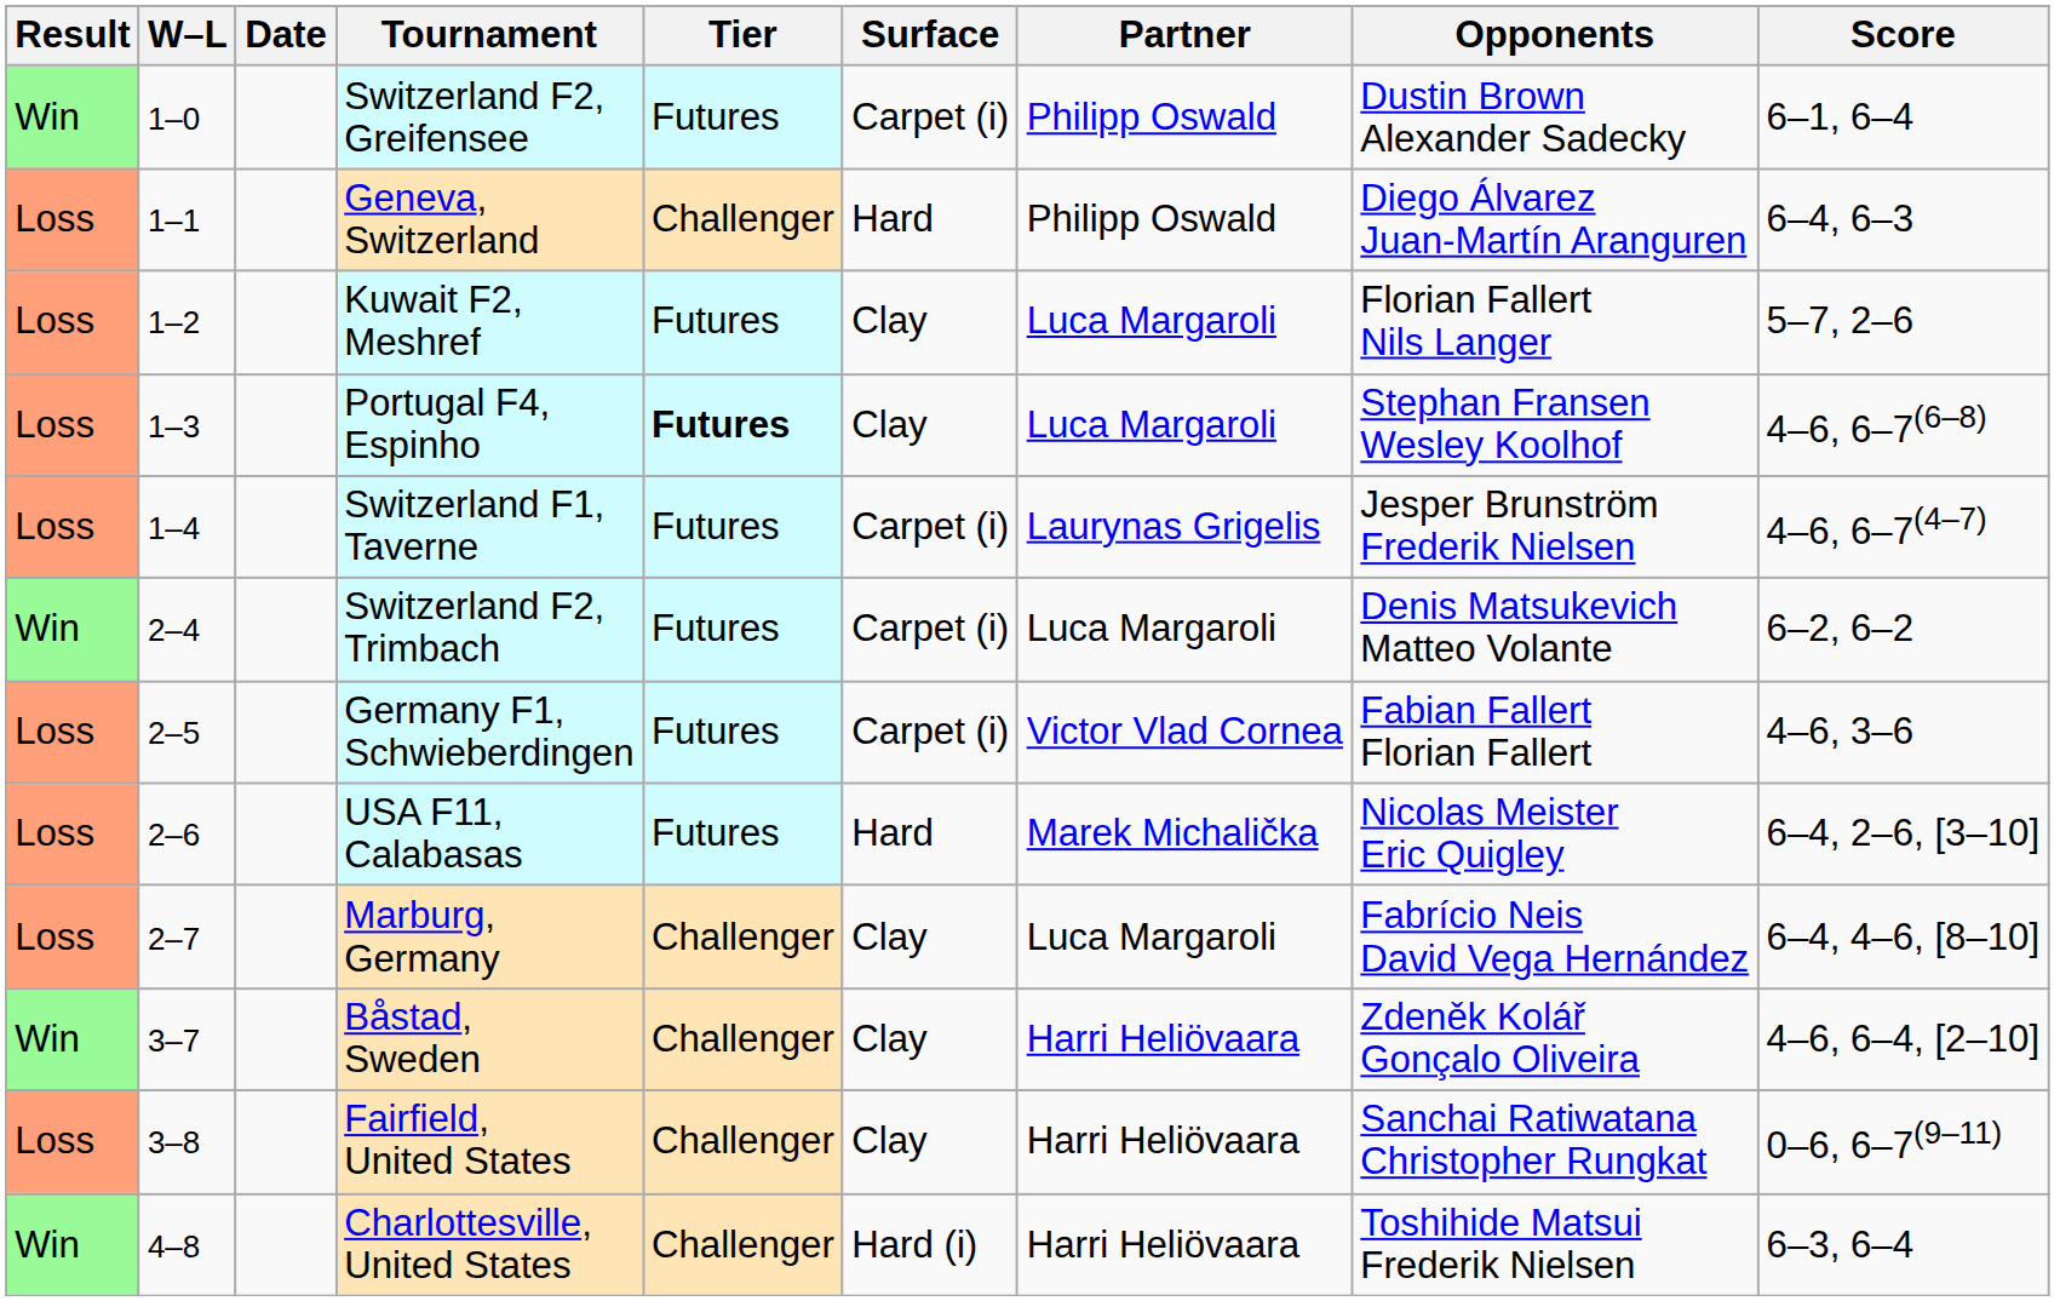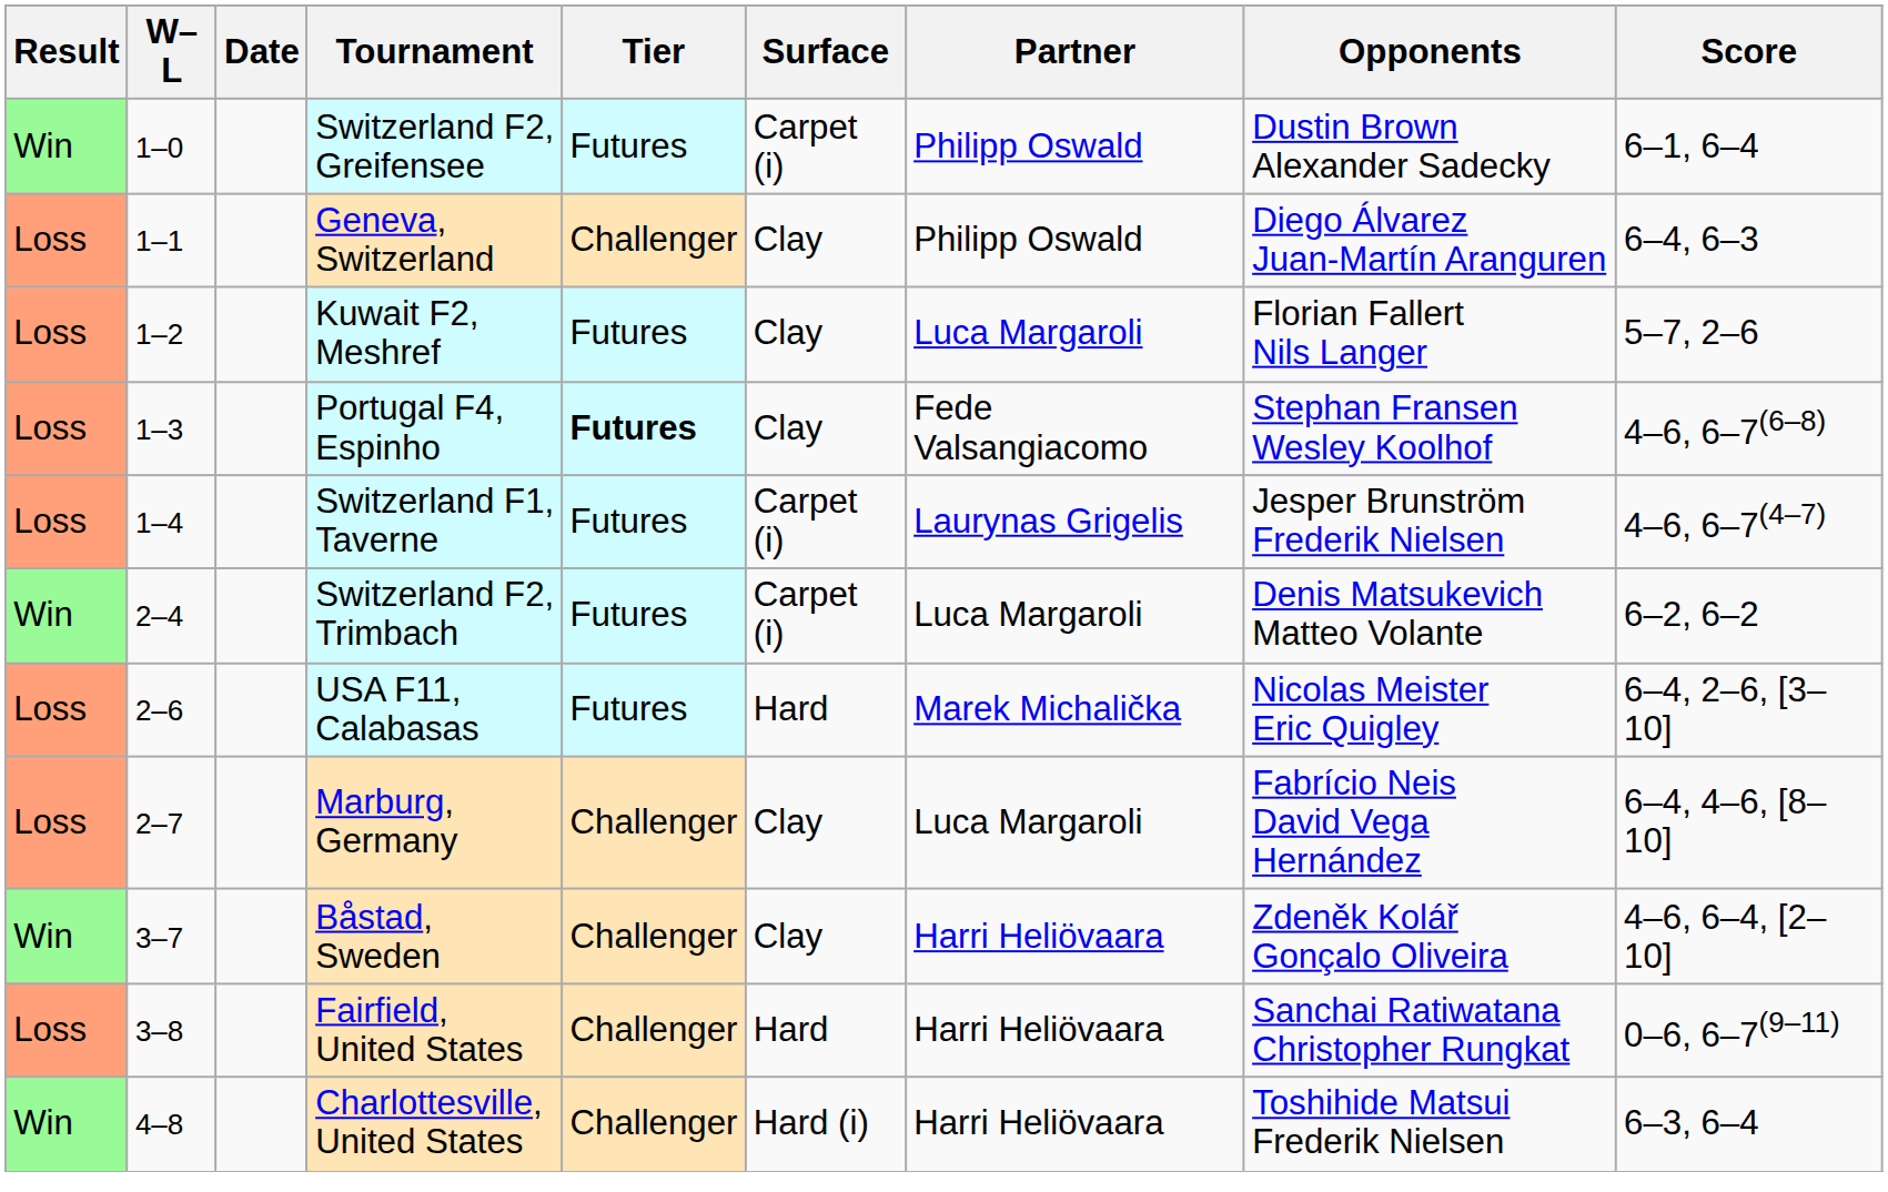 <table class="sortable wikitable nowrap">
 <tr>
 <th>Result</th>
 <th class="unsortable">W–L</th>
 <th>Date</th>
 <th>Tournament</th>
 <th>Tier</th>
 <th>Surface</th>
 <th>Partner</th>
 <th>Opponents</th>
 <th class="unsortable">Score</th>
 </tr>
 <tr>
 <td bgcolor=98fb98>Win</td>
 <td><small>1–0</small></td>
 <td></td>
 <td style="background:#cffcff;">Switzerland F2, <br> Greifensee</td>
 <td style="background:#cffcff;">Futures</td>
 <td>Carpet (i)</td>
 <td> <a href='#'>Philipp Oswald</a></td>
 <td> <a href='#'>Dustin Brown</a><br> Alexander Sadecky</td>
 <td>6–1, 6–4</td>
 </tr>
 <tr>
 <td bgcolor=FFA07A>Loss</td>
 <td><small>1–1</small></td>
 <td><a href='#'></a></td>
 <td style="background:moccasin;"><a href='#'>Geneva</a>, <br> Switzerland</td>
 <td style="background:moccasin;">Challenger</td>
-<td>Hard</td>
+<td>Clay</td>
 <td> Philipp Oswald</td>
 <td> <a href='#'>Diego Álvarez</a><br> <a href='#'>Juan-Martín Aranguren</a></td>
 <td>6–4, 6–3</td>
 </tr>
 <tr>
 <td bgcolor=ffa07a>Loss</td>
 <td><small>1–2</small></td>
 <td></td>
 <td style="background:#cffcff;">Kuwait F2, <br> Meshref</td>
 <td style="background:#cffcff;">Futures</td>
 <td>Clay</td>
 <td> <a href='#'>Luca Margaroli</a></td>
 <td> Florian Fallert<br> <a href='#'>Nils Langer</a></td>
 <td>5–7, 2–6</td>
 </tr>
 <tr>
 <td bgcolor=ffa07a>Loss</td>
 <td><small>1–3</small></td>
 <td></td>
 <td style="background:#cffcff;">Portugal F4, <br> Espinho</td>
 <td style="background:#cffcff;"><strong>Futures</strong></td>
 <td>Clay</td>
-<td> <a href='#'>Luca Margaroli</a></td>
+<td> Fede Valsangiacomo</td>
 <td> <a href='#'>Stephan Fransen</a><br> <a href='#'>Wesley Koolhof</a></td>
 <td>4–6, 6–7<sup>(6–8)</sup></td>
 </tr>
 <tr>
 <td bgcolor=ffa07a>Loss</td>
 <td><small>1–4</small></td>
 <td></td>
 <td style="background:#cffcff;">Switzerland F1, <br> Taverne</td>
 <td style="background:#cffcff;">Futures</td>
 <td>Carpet (i)</td>
 <td> <a href='#'>Laurynas Grigelis</a></td>
 <td> Jesper Brunström<br> <a href='#'>Frederik Nielsen</a></td>
 <td>4–6, 6–7<sup>(4–7)</sup></td>
 </tr>
 <tr>
 <td bgcolor=98fb98>Win</td>
 <td><small>2–4</small></td>
 <td></td>
 <td style="background:#cffcff;">Switzerland F2, <br> Trimbach</td>
 <td style="background:#cffcff;">Futures</td>
 <td>Carpet (i)</td>
 <td> Luca Margaroli</td>
 <td> <a href='#'>Denis Matsukevich</a><br> Matteo Volante</td>
 <td>6–2, 6–2</td>
-</tr>
-<tr>
-<td bgcolor=ffa07a>Loss</td>
-<td><small>2–5</small></td>
-<td></td>
-<td style="background:#cffcff;">Germany F1, <br> Schwieberdingen</td>
-<td style="background:#cffcff;">Futures</td>
-<td>Carpet (i)</td>
-<td> <a href='#'>Victor Vlad Cornea</a></td>
-<td> <a href='#'>Fabian Fallert</a><br> Florian Fallert</td>
-<td>4–6, 3–6</td>
 </tr>
 <tr>
 <td bgcolor=ffa07a>Loss</td>
 <td><small>2–6</small></td>
 <td></td>
 <td style="background:#cffcff;">USA F11, <br> Calabasas</td>
 <td style="background:#cffcff;">Futures</td>
 <td>Hard</td>
 <td> <a href='#'>Marek Michalička</a></td>
 <td> <a href='#'>Nicolas Meister</a><br> <a href='#'>Eric Quigley</a></td>
 <td>6–4, 2–6, [3–10]</td>
 </tr>
 <tr>
 <td bgcolor=FFA07A>Loss</td>
 <td><small>2–7</small></td>
 <td><a href='#'></a></td>
 <td style="background:moccasin;"><a href='#'>Marburg</a>, <br> Germany</td>
 <td style="background:moccasin;">Challenger</td>
 <td>Clay</td>
 <td> Luca Margaroli</td>
 <td> <a href='#'>Fabrício Neis</a><br> <a href='#'>David Vega Hernández</a></td>
 <td>6–4, 4–6, [8–10]</td>
 </tr>
 <tr>
 <td bgcolor=98fb98>Win</td>
 <td><small>3–7</small></td>
 <td><a href='#'></a></td>
 <td style="background:moccasin;"><a href='#'>Båstad</a>, <br> Sweden</td>
 <td style="background:moccasin;">Challenger</td>
 <td>Clay</td>
 <td> <a href='#'>Harri Heliövaara</a></td>
 <td> <a href='#'>Zdeněk Kolář</a><br> <a href='#'>Gonçalo Oliveira</a></td>
 <td>4–6, 6–4, [2–10]</td>
 </tr>
 <tr>
 <td bgcolor=FFA07A>Loss</td>
 <td><small>3–8</small></td>
 <td><a href='#'></a></td>
 <td style="background:moccasin;"><a href='#'>Fairfield</a>, <br> United States</td>
 <td style="background:moccasin;">Challenger</td>
-<td>Clay</td>
+<td>Hard</td>
 <td> Harri Heliövaara</td>
 <td> <a href='#'>Sanchai Ratiwatana</a><br> <a href='#'>Christopher Rungkat</a></td>
 <td>0–6, 6–7<sup>(9–11)</sup></td>
 </tr>
 <tr>
 <td bgcolor=98fb98>Win</td>
 <td><small>4–8</small></td>
 <td><a href='#'></a></td>
 <td style="background:moccasin;"><a href='#'>Charlottesville</a>, <br> United States</td>
 <td style="background:moccasin;">Challenger</td>
 <td>Hard (i)</td>
 <td> Harri Heliövaara</td>
 <td> <a href='#'>Toshihide Matsui</a><br> Frederik Nielsen</td>
 <td>6–3, 6–4</td>
 </tr>
 </table>
